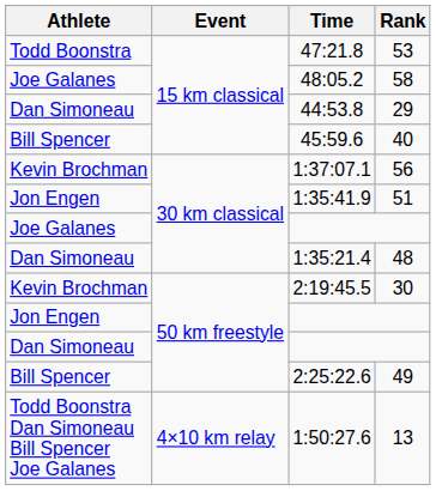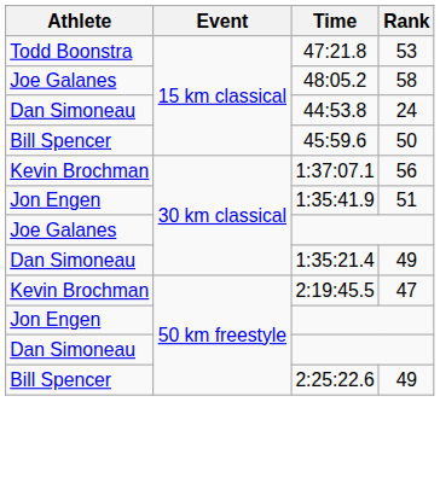 <table class=wikitable style=font-size:90%;text-align:center>
 <tr>
 <th>Athlete</th>
 <th>Event</th>
 <th>Time</th>
 <th>Rank</th>
 </tr>
 <tr>
 <td align=left><a href='#'>Todd Boonstra</a></td>
 <td align=left rowspan=4><a href='#'>15 km classical</a></td>
 <td>47:21.8</td>
 <td>53</td>
 </tr>
 <tr>
 <td align=left><a href='#'>Joe Galanes</a></td>
 <td>48:05.2</td>
 <td>58</td>
 </tr>
 <tr>
 <td align=left><a href='#'>Dan Simoneau</a></td>
 <td>44:53.8</td>
-<td>29</td>
+<td>24</td>
 </tr>
 <tr>
 <td align=left><a href='#'>Bill Spencer</a></td>
 <td>45:59.6</td>
-<td>40</td>
+<td>50</td>
 </tr>
 <tr>
 <td align=left><a href='#'>Kevin Brochman</a></td>
 <td align=left rowspan=4><a href='#'>30 km classical</a></td>
 <td>1:37:07.1</td>
 <td>56</td>
 </tr>
 <tr>
 <td align=left><a href='#'>Jon Engen</a></td>
 <td>1:35:41.9</td>
 <td>51</td>
 </tr>
 <tr>
 <td align=left><a href='#'>Joe Galanes</a></td>
 <td colspan=2></td>
 </tr>
 <tr>
 <td align=left><a href='#'>Dan Simoneau</a></td>
 <td>1:35:21.4</td>
-<td>48</td>
+<td>49</td>
 </tr>
 <tr>
 <td align=left><a href='#'>Kevin Brochman</a></td>
 <td align=left rowspan=4><a href='#'>50 km freestyle</a></td>
 <td>2:19:45.5</td>
-<td>30</td>
+<td>47</td>
 </tr>
 <tr>
 <td align=left><a href='#'>Jon Engen</a></td>
 <td colspan=2></td>
 </tr>
 <tr>
 <td align=left><a href='#'>Dan Simoneau</a></td>
 <td colspan=2></td>
 </tr>
 <tr>
 <td align=left><a href='#'>Bill Spencer</a></td>
 <td>2:25:22.6</td>
 <td>49</td>
 </tr>
-<tr>
-<td align=left><a href='#'>Todd Boonstra</a><br><a href='#'>Dan Simoneau</a><br><a href='#'>Bill Spencer</a><br><a href='#'>Joe Galanes</a></td>
-<td align=left><a href='#'>4×10 km relay</a></td>
-<td>1:50:27.6</td>
-<td>13</td>
-</tr>
 </table>
